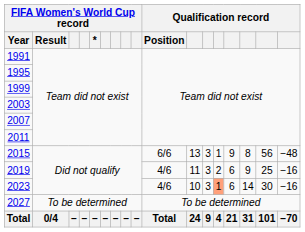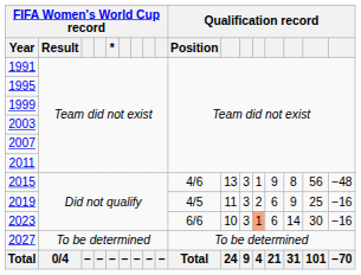 <table class="wikitable" style="text-align: center; width:60%;">
 <tr>
 <th colspan=9><a href='#'>FIFA Women's World Cup</a> record</th>
 <th colspan=8>Qualification record</th>
 </tr>
 <tr>
 <th>Year</th>
 <th>Result</th>
 <th></th>
 <th></th>
 <th> *</th>
 <th></th>
 <th></th>
 <th></th>
 <th></th>
 <th>Position</th>
 <th></th>
 <th></th>
 <th></th>
 <th></th>
 <th></th>
 <th></th>
 <th></th>
 </tr>
 <tr>
 <td> <a href='#'>1991</a></td>
 <td rowspan=6 colspan=8><em>Team did not exist</em></td>
 <td rowspan=6 colspan=8><em>Team did not exist</em></td>
 </tr>
 <tr>
 <td> <a href='#'>1995</a></td>
 </tr>
 <tr>
 <td> <a href='#'>1999</a></td>
 </tr>
 <tr>
 <td> <a href='#'>2003</a></td>
 </tr>
 <tr>
 <td> <a href='#'>2007</a></td>
 </tr>
 <tr>
 <td> <a href='#'>2011</a></td>
 </tr>
 <tr>
 <td> <a href='#'>2015</a></td>
 <td rowspan=3 colspan=8><em>Did not qualify</em></td>
-<td>6/6</td>
+<td>4/6</td>
 <td>13</td>
 <td>3</td>
 <td>1</td>
 <td>9</td>
 <td>8</td>
 <td>56</td>
 <td>−48</td>
 </tr>
 <tr>
 <td> <a href='#'>2019</a></td>
-<td>4/6</td>
+<td>4/5</td>
 <td>11</td>
 <td>3</td>
 <td>2</td>
 <td>6</td>
 <td>9</td>
 <td>25</td>
 <td>−16</td>
 </tr>
 <tr>
 <td> <a href='#'>2023</a></td>
-<td>4/6</td>
+<td>6/6</td>
 <td>10</td>
 <td>3</td>
 <td style="background: lightsalmon;">1</td>
 <td>6</td>
 <td>14</td>
 <td>30</td>
 <td>−16</td>
 </tr>
 <tr>
 <td> <a href='#'>2027</a></td>
 <td colspan=8><em>To be determined</em></td>
 <td colspan=8><em>To be determined</em></td>
 </tr>
 <tr>
 <th><strong>Total</strong></th>
 <th>0/4</th>
 <th>–</th>
 <th>–</th>
 <th>–</th>
 <th>–</th>
 <th>–</th>
 <th>–</th>
 <th>–</th>
 <th><strong>Total</strong></th>
 <th>24</th>
 <th>9</th>
 <th>4</th>
 <th>21</th>
 <th>31</th>
 <th>101</th>
 <th>−70</th>
 </tr>
 </table>
